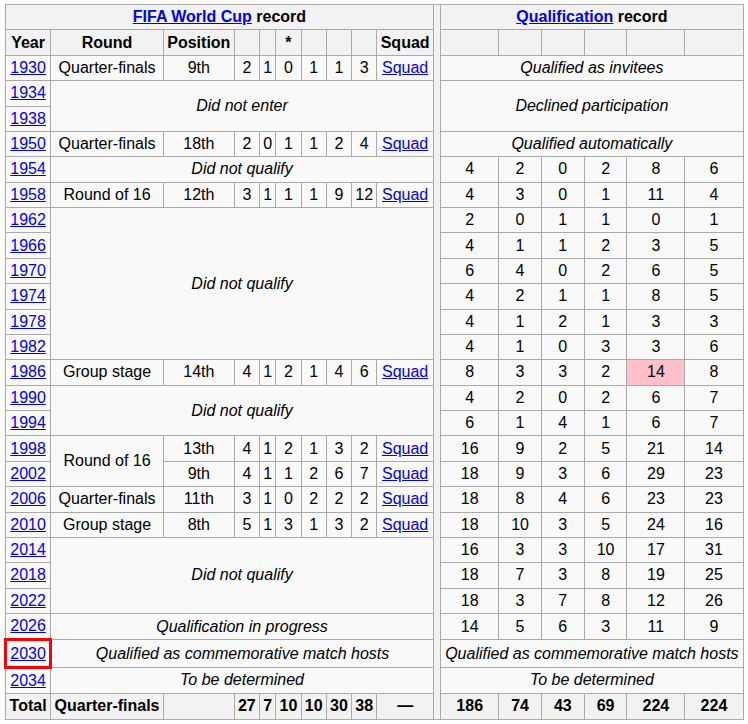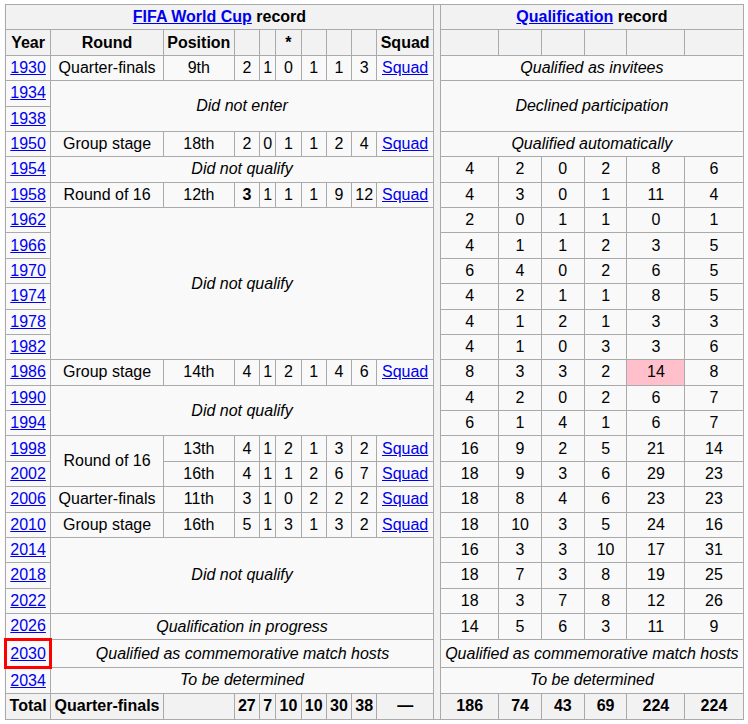 <table class="wikitable" style="text-align: center;">
 <tr>
 <th colspan=10><a href='#'>FIFA World Cup</a> record</th>
 <th width=1% rowspan=28></th>
 <th colspan=7><a href='#'>Qualification</a> record</th>
 </tr>
 <tr>
 <th>Year</th>
 <th>Round</th>
 <th>Position</th>
 <th></th>
 <th></th>
 <th>*</th>
 <th></th>
 <th></th>
 <th></th>
 <th>Squad</th>
 <th></th>
 <th></th>
 <th></th>
 <th></th>
 <th></th>
 <th></th>
 </tr>
 <tr>
 <td> <a href='#'>1930</a></td>
 <td>Quarter-finals</td>
 <td>9th</td>
 <td>2</td>
 <td>1</td>
 <td>0</td>
 <td>1</td>
 <td>1</td>
 <td>3</td>
 <td><a href='#'>Squad</a></td>
 <td colspan=7><em>Qualified as invitees</em></td>
 </tr>
 <tr>
 <td> <a href='#'>1934</a></td>
 <td colspan=9 rowspan=2><em>Did not enter</em></td>
 <td colspan=7 rowspan=2><em>Declined participation</em></td>
 </tr>
 <tr>
 <td> <a href='#'>1938</a></td>
 </tr>
 <tr>
 <td> <a href='#'>1950</a></td>
-<td>Quarter-finals</td>
+<td>Group stage</td>
 <td>18th</td>
 <td>2</td>
 <td>0</td>
 <td>1</td>
 <td>1</td>
 <td>2</td>
 <td>4</td>
 <td><a href='#'>Squad</a></td>
 <td colspan=7><em>Qualified automatically</em></td>
 </tr>
 <tr>
 <td> <a href='#'>1954</a></td>
 <td colspan=9><em>Did not qualify</em></td>
 <td>4</td>
 <td>2</td>
 <td>0</td>
 <td>2</td>
 <td>8</td>
 <td>6</td>
 </tr>
 <tr>
 <td> <a href='#'>1958</a></td>
 <td>Round of 16</td>
 <td>12th</td>
-<td>3</td>
+<td><strong>3</strong></td>
 <td>1</td>
 <td>1</td>
 <td>1</td>
 <td>9</td>
 <td>12</td>
 <td><a href='#'>Squad</a></td>
 <td>4</td>
 <td>3</td>
 <td>0</td>
 <td>1</td>
 <td>11</td>
 <td>4</td>
 </tr>
 <tr>
 <td> <a href='#'>1962</a></td>
 <td colspan=9 rowspan=6><em>Did not qualify</em></td>
 <td>2</td>
 <td>0</td>
 <td>1</td>
 <td>1</td>
 <td>0</td>
 <td>1</td>
 </tr>
 <tr>
 <td> <a href='#'>1966</a></td>
 <td>4</td>
 <td>1</td>
 <td>1</td>
 <td>2</td>
 <td>3</td>
 <td>5</td>
 </tr>
 <tr>
 <td> <a href='#'>1970</a></td>
 <td>6</td>
 <td>4</td>
 <td>0</td>
 <td>2</td>
 <td>6</td>
 <td>5</td>
 </tr>
 <tr>
 <td> <a href='#'>1974</a></td>
 <td>4</td>
 <td>2</td>
 <td>1</td>
 <td>1</td>
 <td>8</td>
 <td>5</td>
 </tr>
 <tr>
 <td> <a href='#'>1978</a></td>
 <td>4</td>
 <td>1</td>
 <td>2</td>
 <td>1</td>
 <td>3</td>
 <td>3</td>
 </tr>
 <tr>
 <td> <a href='#'>1982</a></td>
 <td>4</td>
 <td>1</td>
 <td>0</td>
 <td>3</td>
 <td>3</td>
 <td>6</td>
 </tr>
 <tr>
 <td> <a href='#'>1986</a></td>
 <td>Group stage</td>
 <td>14th</td>
 <td>4</td>
 <td>1</td>
 <td>2</td>
 <td>1</td>
 <td>4</td>
 <td>6</td>
 <td><a href='#'>Squad</a></td>
 <td>8</td>
 <td>3</td>
 <td>3</td>
 <td>2</td>
 <td style="background: pink;">14</td>
 <td>8</td>
 </tr>
 <tr>
 <td> <a href='#'>1990</a></td>
 <td colspan=9 rowspan=2><em>Did not qualify</em></td>
 <td>4</td>
 <td>2</td>
 <td>0</td>
 <td>2</td>
 <td>6</td>
 <td>7</td>
 </tr>
 <tr>
 <td> <a href='#'>1994</a></td>
 <td>6</td>
 <td>1</td>
 <td>4</td>
 <td>1</td>
 <td>6</td>
 <td>7</td>
 </tr>
 <tr>
 <td> <a href='#'>1998</a></td>
 <td rowspan=2>Round of 16</td>
 <td>13th</td>
 <td>4</td>
 <td>1</td>
 <td>2</td>
 <td>1</td>
 <td>3</td>
 <td>2</td>
 <td><a href='#'>Squad</a></td>
 <td>16</td>
 <td>9</td>
 <td>2</td>
 <td>5</td>
 <td>21</td>
 <td>14</td>
 </tr>
 <tr>
 <td>  <a href='#'>2002</a></td>
-<td>9th</td>
+<td>16th</td>
 <td>4</td>
 <td>1</td>
 <td>1</td>
 <td>2</td>
 <td>6</td>
 <td>7</td>
 <td><a href='#'>Squad</a></td>
 <td>18</td>
 <td>9</td>
 <td>3</td>
 <td>6</td>
 <td>29</td>
 <td>23</td>
 </tr>
 <tr>
 <td> <a href='#'>2006</a></td>
 <td>Quarter-finals</td>
 <td>11th</td>
 <td>3</td>
 <td>1</td>
 <td>0</td>
 <td>2</td>
 <td>2</td>
 <td>2</td>
 <td><a href='#'>Squad</a></td>
 <td>18</td>
 <td>8</td>
 <td>4</td>
 <td>6</td>
 <td>23</td>
 <td>23</td>
 </tr>
 <tr>
 <td> <a href='#'>2010</a></td>
 <td>Group stage</td>
-<td>8th</td>
+<td>16th</td>
 <td>5</td>
 <td>1</td>
 <td>3</td>
 <td>1</td>
 <td>3</td>
 <td>2</td>
 <td><a href='#'>Squad</a></td>
 <td>18</td>
 <td>10</td>
 <td>3</td>
 <td>5</td>
 <td>24</td>
 <td>16</td>
 </tr>
 <tr>
 <td> <a href='#'>2014</a></td>
 <td colspan=9 rowspan=3><em>Did not qualify</em></td>
 <td>16</td>
 <td>3</td>
 <td>3</td>
 <td>10</td>
 <td>17</td>
 <td>31</td>
 </tr>
 <tr>
 <td> <a href='#'>2018</a></td>
 <td>18</td>
 <td>7</td>
 <td>3</td>
 <td>8</td>
 <td>19</td>
 <td>25</td>
 </tr>
 <tr>
 <td> <a href='#'>2022</a></td>
 <td>18</td>
 <td>3</td>
 <td>7</td>
 <td>8</td>
 <td>12</td>
 <td>26</td>
 </tr>
 <tr>
 <td>   <a href='#'>2026</a></td>
 <td colspan=9><em>Qualification in progress</em></td>
 <td>14</td>
 <td>5</td>
 <td>6</td>
 <td>3</td>
 <td>11</td>
 <td>9</td>
 </tr>
 <tr>
 <td style="border:3px solid red">   <a href='#'>2030</a></td>
 <td colspan=9><em>Qualified as commemorative match hosts</em></td>
 <td colspan=7><em>Qualified as commemorative match hosts</em></td>
 </tr>
 <tr>
 <td> <a href='#'>2034</a></td>
 <td colspan=9><em>To be determined</em></td>
 <td colspan=7><em>To be determined</em></td>
 </tr>
 <tr>
 <th>Total</th>
 <th>Quarter-finals</th>
 <th></th>
 <th>27</th>
 <th>7</th>
 <th>10</th>
 <th>10</th>
 <th>30</th>
 <th>38</th>
 <th>—</th>
 <th>186</th>
 <th>74</th>
 <th>43</th>
 <th>69</th>
 <th>224</th>
 <th>224</th>
 </tr>
 </table>
